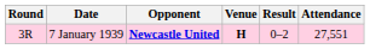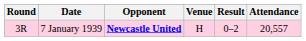 <table style="text-align:center;" class="wikitable sortable">
 <tr>
 <th>Round</th>
 <th>Date</th>
 <th>Opponent</th>
 <th>Venue</th>
 <th>Result</th>
 <th>Attendance</th>
 </tr>
 <tr style="background:#ffd0e3;">
 <td>3R</td>
 <td>7 January 1939</td>
 <td><strong><a href='#'>Newcastle United</a></strong></td>
-<td><strong>H</strong></td>
+<td>H</td>
 <td>0–2</td>
-<td>27,551</td>
+<td>20,557</td>
 </tr>
 </table>
